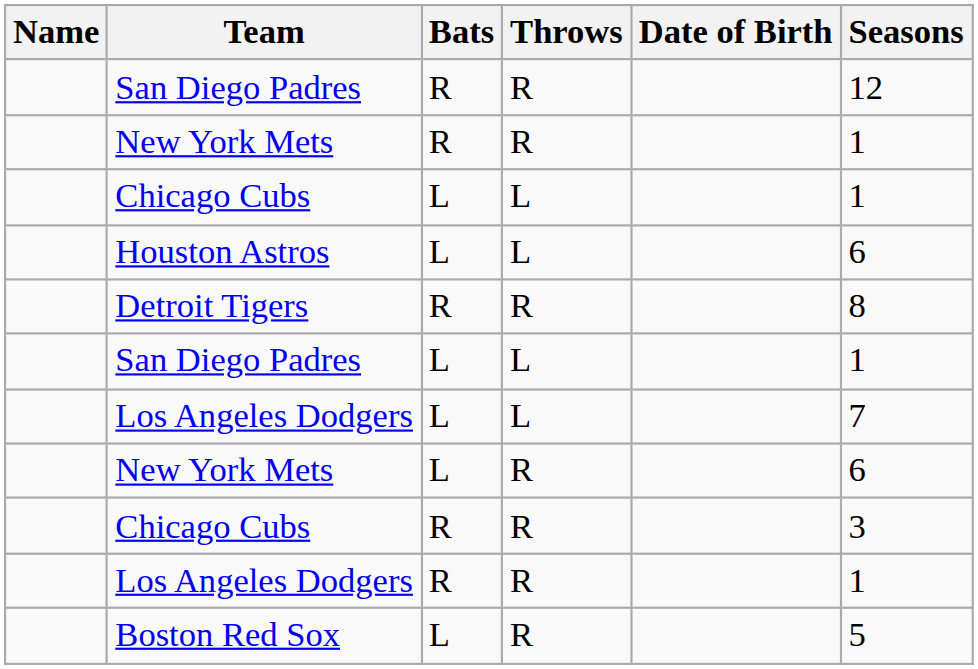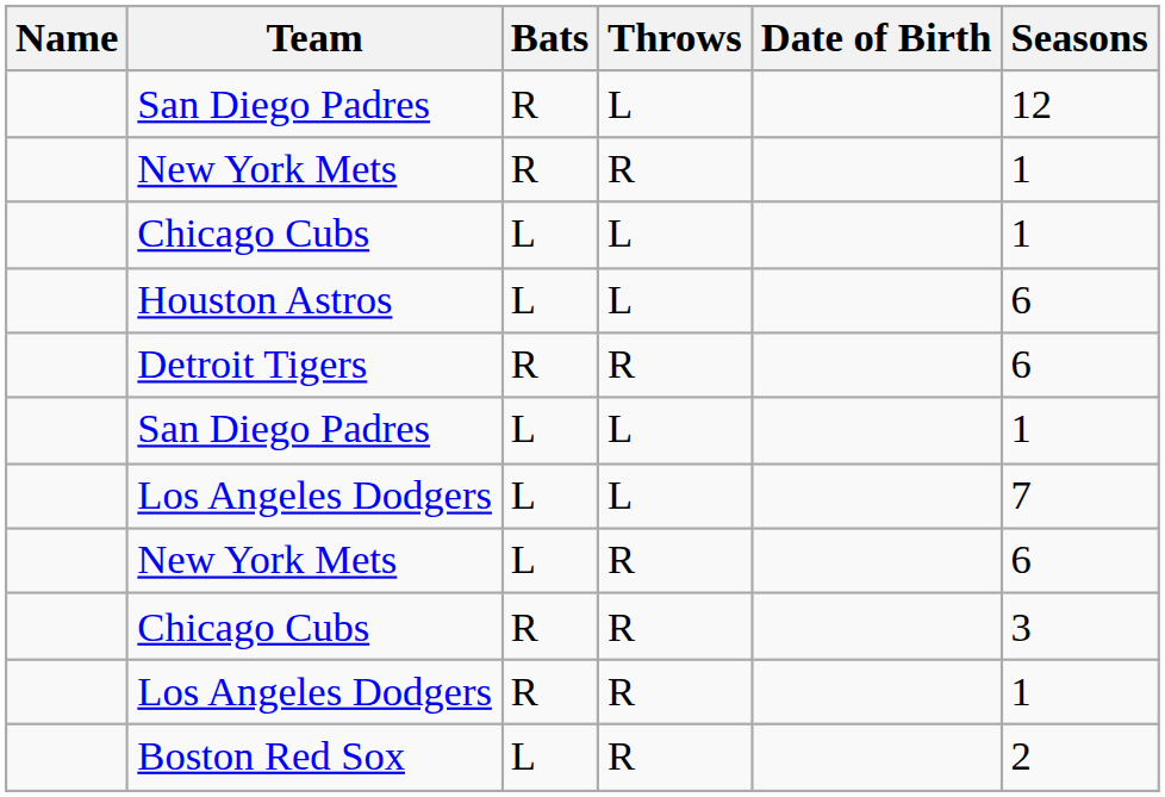 <table class="wikitable sortable collapsible collapsed">
 <tr>
 <th>Name</th>
 <th>Team</th>
 <th>Bats</th>
 <th>Throws</th>
 <th>Date of Birth</th>
 <th>Seasons</th>
 </tr>
 <tr>
 <td></td>
 <td><a href='#'>San Diego Padres</a></td>
 <td>R</td>
-<td>R</td>
+<td>L</td>
 <td></td>
 <td>12</td>
 </tr>
 <tr>
 <td></td>
 <td><a href='#'>New York Mets</a></td>
 <td>R</td>
 <td>R</td>
 <td></td>
 <td>1</td>
 </tr>
 <tr>
 <td></td>
 <td><a href='#'>Chicago Cubs</a></td>
 <td>L</td>
 <td>L</td>
 <td></td>
 <td>1</td>
 </tr>
 <tr>
 <td></td>
 <td><a href='#'>Houston Astros</a></td>
 <td>L</td>
 <td>L</td>
 <td></td>
 <td>6</td>
 </tr>
 <tr>
 <td></td>
 <td><a href='#'>Detroit Tigers</a></td>
 <td>R</td>
 <td>R</td>
 <td></td>
-<td>8</td>
+<td>6</td>
 </tr>
 <tr>
 <td></td>
 <td><a href='#'>San Diego Padres</a></td>
 <td>L</td>
 <td>L</td>
 <td></td>
 <td>1</td>
 </tr>
 <tr>
 <td></td>
 <td><a href='#'>Los Angeles Dodgers</a></td>
 <td>L</td>
 <td>L</td>
 <td></td>
 <td>7</td>
 </tr>
 <tr>
 <td></td>
 <td><a href='#'>New York Mets</a></td>
 <td>L</td>
 <td>R</td>
 <td></td>
 <td>6</td>
 </tr>
 <tr>
 <td></td>
 <td><a href='#'>Chicago Cubs</a></td>
 <td>R</td>
 <td>R</td>
 <td></td>
 <td>3</td>
 </tr>
 <tr>
 <td></td>
 <td><a href='#'>Los Angeles Dodgers</a></td>
 <td>R</td>
 <td>R</td>
 <td></td>
 <td>1</td>
 </tr>
 <tr>
 <td></td>
 <td><a href='#'>Boston Red Sox</a></td>
 <td>L</td>
 <td>R</td>
 <td></td>
-<td>5</td>
+<td>2</td>
 </tr>
 </table>
